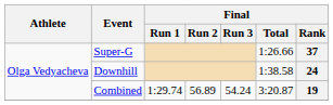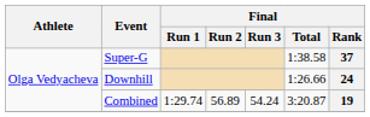 <table class="wikitable" style="font-size:90%">
 <tr>
 <th rowspan="2">Athlete</th>
 <th rowspan="2">Event</th>
 <th colspan="5">Final</th>
 </tr>
 <tr>
 <th>Run 1</th>
 <th>Run 2</th>
 <th>Run 3</th>
 <th>Total</th>
 <th>Rank</th>
 </tr>
 <tr>
 <td rowspan=3><a href='#'>Olga Vedyacheva</a></td>
 <td><a href='#'>Super-G</a></td>
 <td colspan=3 bgcolor="wheat"></td>
-<td align="center">1:26.66</td>
+<td align="center">1:38.58</td>
 <th align="center">37</th>
 </tr>
 <tr>
 <td><a href='#'>Downhill</a></td>
 <td colspan=3 bgcolor="wheat"></td>
-<td align="center">1:38.58</td>
+<td align="center">1:26.66</td>
 <th align="center">24</th>
 </tr>
 <tr>
 <td><a href='#'>Combined</a></td>
 <td align="center">1:29.74</td>
 <td align="center">56.89</td>
 <td align="center">54.24</td>
 <td align="center">3:20.87</td>
 <th align="center">19</th>
 </tr>
 <tr>
 </tr>
 </table>
